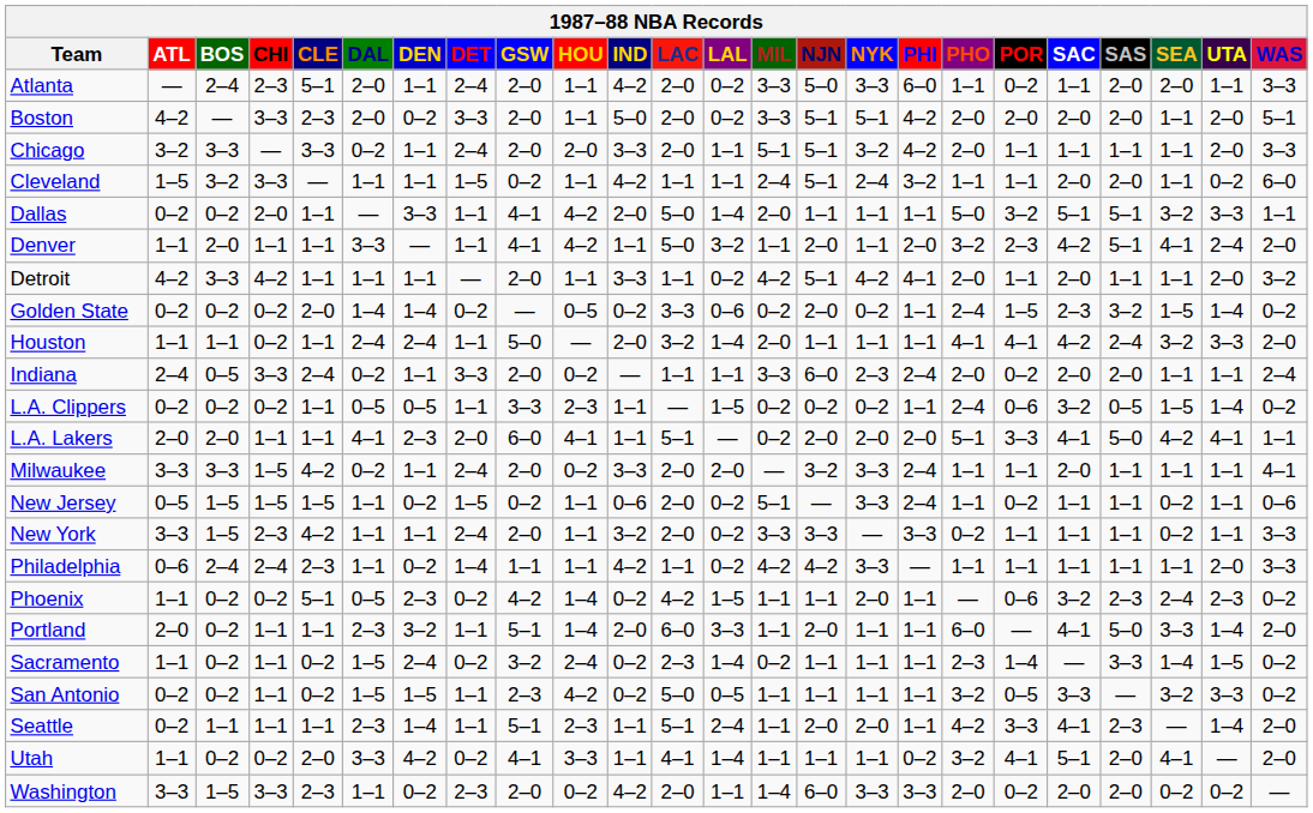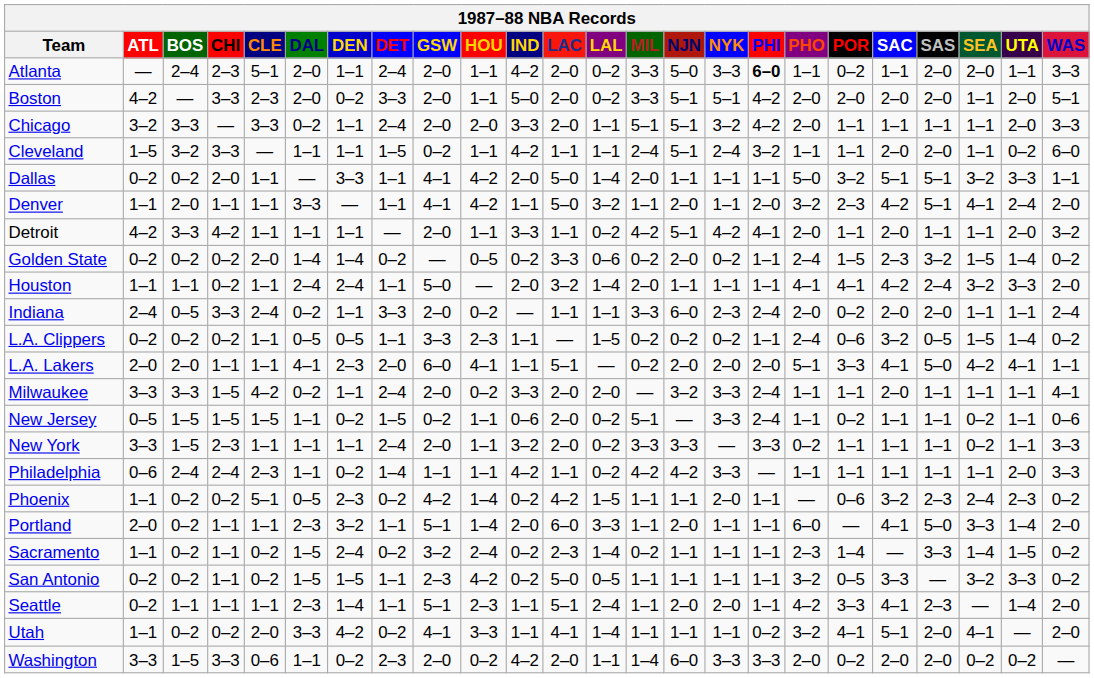 <table class="wikitable" style="font-size:95%; text-align:center;">
 <tr>
 <th colspan=24>1987–88 NBA Records</th>
 </tr>
 <tr>
 <th width=100>Team</th>
 <th style="background:#FF0000;color:#FFFFFF;width=35">ATL</th>
 <th style="background:#006400;color:#FFFFFF;width=35">BOS</th>
 <th style="background:#FF0000;color:#000000;width=35">CHI</th>
 <th style="background:#000080;color:#FF8C00;width=35">CLE</th>
 <th style="background:#008000;color:#00008B;width=35">DAL</th>
 <th style="background:#0000CD;color:#FFD700;width=35">DEN</th>
 <th style="background:#0000FF;color:#FF0000;width=35">DET</th>
 <th style="background:#0000FF;color:#FFD700;width=35">GSW</th>
 <th style="background:#FF0000;color:#FFD700;width=35">HOU</th>
 <th style="background:#000080;color:#FFD700;width=35">IND</th>
 <th style="background:#F9160D;color:#1A2E8B;width=35">LAC</th>
 <th style="background:#800080;color:#FFD700;width=35">LAL</th>
 <th style="background:#006400;color:#B22222;width=35">MIL</th>
 <th style="background:#B0170C;color:#00056D;width=35">NJN</th>
 <th style="background:#0000FF;color:#FF8C00;width=35">NYK</th>
 <th style="background:#FF0000;color:#0000FF;width=35">PHI</th>
 <th style="background:#800080;color:#FF4500;width=35">PHO</th>
 <th style="background:#000000;color:#FF0000;width=35">POR</th>
 <th style="background:#0000FF;color:#FFFFFF;width=35">SAC</th>
 <th style="background:#000000;color:#C0C0C0;width=35">SAS</th>
 <th style="background:#005831;color:#FFC322;width=35">SEA</th>
 <th style="background:#36004A;color:#FFFF00;width=35">UTA</th>
 <th style="background:#DC143C;color:#0000CD;width=35">WAS</th>
 </tr>
 <tr>
 <td style="text-align:left;"><a href='#'>Atlanta</a></td>
 <td>—</td>
 <td>2–4</td>
 <td>2–3</td>
 <td>5–1</td>
 <td>2–0</td>
 <td>1–1</td>
 <td>2–4</td>
 <td>2–0</td>
 <td>1–1</td>
 <td>4–2</td>
 <td>2–0</td>
 <td>0–2</td>
 <td>3–3</td>
 <td>5–0</td>
 <td>3–3</td>
-<td>6–0</td>
+<td><strong>6–0</strong></td>
 <td>1–1</td>
 <td>0–2</td>
 <td>1–1</td>
 <td>2–0</td>
 <td>2–0</td>
 <td>1–1</td>
 <td>3–3</td>
 </tr>
 <tr>
 <td style="text-align:left;"><a href='#'>Boston</a></td>
 <td>4–2</td>
 <td>—</td>
 <td>3–3</td>
 <td>2–3</td>
 <td>2–0</td>
 <td>0–2</td>
 <td>3–3</td>
 <td>2–0</td>
 <td>1–1</td>
 <td>5–0</td>
 <td>2–0</td>
 <td>0–2</td>
 <td>3–3</td>
 <td>5–1</td>
 <td>5–1</td>
 <td>4–2</td>
 <td>2–0</td>
 <td>2–0</td>
 <td>2–0</td>
 <td>2–0</td>
 <td>1–1</td>
 <td>2–0</td>
 <td>5–1</td>
 </tr>
 <tr>
 <td style="text-align:left;"><a href='#'>Chicago</a></td>
 <td>3–2</td>
 <td>3–3</td>
 <td>—</td>
 <td>3–3</td>
 <td>0–2</td>
 <td>1–1</td>
 <td>2–4</td>
 <td>2–0</td>
 <td>2–0</td>
 <td>3–3</td>
 <td>2–0</td>
 <td>1–1</td>
 <td>5–1</td>
 <td>5–1</td>
 <td>3–2</td>
 <td>4–2</td>
 <td>2–0</td>
 <td>1–1</td>
 <td>1–1</td>
 <td>1–1</td>
 <td>1–1</td>
 <td>2–0</td>
 <td>3–3</td>
 </tr>
 <tr>
 <td style="text-align:left;"><a href='#'>Cleveland</a></td>
 <td>1–5</td>
 <td>3–2</td>
 <td>3–3</td>
 <td>—</td>
 <td>1–1</td>
 <td>1–1</td>
 <td>1–5</td>
 <td>0–2</td>
 <td>1–1</td>
 <td>4–2</td>
 <td>1–1</td>
 <td>1–1</td>
 <td>2–4</td>
 <td>5–1</td>
 <td>2–4</td>
 <td>3–2</td>
 <td>1–1</td>
 <td>1–1</td>
 <td>2–0</td>
 <td>2–0</td>
 <td>1–1</td>
 <td>0–2</td>
 <td>6–0</td>
 </tr>
 <tr>
 <td style="text-align:left;"><a href='#'>Dallas</a></td>
 <td>0–2</td>
 <td>0–2</td>
 <td>2–0</td>
 <td>1–1</td>
 <td>—</td>
 <td>3–3</td>
 <td>1–1</td>
 <td>4–1</td>
 <td>4–2</td>
 <td>2–0</td>
 <td>5–0</td>
 <td>1–4</td>
 <td>2–0</td>
 <td>1–1</td>
 <td>1–1</td>
 <td>1–1</td>
 <td>5–0</td>
 <td>3–2</td>
 <td>5–1</td>
 <td>5–1</td>
 <td>3–2</td>
 <td>3–3</td>
 <td>1–1</td>
 </tr>
 <tr>
 <td style="text-align:left;"><a href='#'>Denver</a></td>
 <td>1–1</td>
 <td>2–0</td>
 <td>1–1</td>
 <td>1–1</td>
 <td>3–3</td>
 <td>—</td>
 <td>1–1</td>
 <td>4–1</td>
 <td>4–2</td>
 <td>1–1</td>
 <td>5–0</td>
 <td>3–2</td>
 <td>1–1</td>
 <td>2–0</td>
 <td>1–1</td>
 <td>2–0</td>
 <td>3–2</td>
 <td>2–3</td>
 <td>4–2</td>
 <td>5–1</td>
 <td>4–1</td>
 <td>2–4</td>
 <td>2–0</td>
 </tr>
 <tr>
 <td style="text-align:left;">Detroit</td>
 <td>4–2</td>
 <td>3–3</td>
 <td>4–2</td>
 <td>1–1</td>
 <td>1–1</td>
 <td>1–1</td>
 <td>—</td>
 <td>2–0</td>
 <td>1–1</td>
 <td>3–3</td>
 <td>1–1</td>
 <td>0–2</td>
 <td>4–2</td>
 <td>5–1</td>
 <td>4–2</td>
 <td>4–1</td>
 <td>2–0</td>
 <td>1–1</td>
 <td>2–0</td>
 <td>1–1</td>
 <td>1–1</td>
 <td>2–0</td>
 <td>3–2</td>
 </tr>
 <tr>
 <td style="text-align:left;"><a href='#'>Golden State</a></td>
 <td>0–2</td>
 <td>0–2</td>
 <td>0–2</td>
 <td>2–0</td>
 <td>1–4</td>
 <td>1–4</td>
 <td>0–2</td>
 <td>—</td>
 <td>0–5</td>
 <td>0–2</td>
 <td>3–3</td>
 <td>0–6</td>
 <td>0–2</td>
 <td>2–0</td>
 <td>0–2</td>
 <td>1–1</td>
 <td>2–4</td>
 <td>1–5</td>
 <td>2–3</td>
 <td>3–2</td>
 <td>1–5</td>
 <td>1–4</td>
 <td>0–2</td>
 </tr>
 <tr>
 <td style="text-align:left;"><a href='#'>Houston</a></td>
 <td>1–1</td>
 <td>1–1</td>
 <td>0–2</td>
 <td>1–1</td>
 <td>2–4</td>
 <td>2–4</td>
 <td>1–1</td>
 <td>5–0</td>
 <td>—</td>
 <td>2–0</td>
 <td>3–2</td>
 <td>1–4</td>
 <td>2–0</td>
 <td>1–1</td>
 <td>1–1</td>
 <td>1–1</td>
 <td>4–1</td>
 <td>4–1</td>
 <td>4–2</td>
 <td>2–4</td>
 <td>3–2</td>
 <td>3–3</td>
 <td>2–0</td>
 </tr>
 <tr>
 <td style="text-align:left;"><a href='#'>Indiana</a></td>
 <td>2–4</td>
 <td>0–5</td>
 <td>3–3</td>
 <td>2–4</td>
 <td>0–2</td>
 <td>1–1</td>
 <td>3–3</td>
 <td>2–0</td>
 <td>0–2</td>
 <td>—</td>
 <td>1–1</td>
 <td>1–1</td>
 <td>3–3</td>
 <td>6–0</td>
 <td>2–3</td>
 <td>2–4</td>
 <td>2–0</td>
 <td>0–2</td>
 <td>2–0</td>
 <td>2–0</td>
 <td>1–1</td>
 <td>1–1</td>
 <td>2–4</td>
 </tr>
 <tr>
 <td style="text-align:left;"><a href='#'>L.A. Clippers</a></td>
 <td>0–2</td>
 <td>0–2</td>
 <td>0–2</td>
 <td>1–1</td>
 <td>0–5</td>
 <td>0–5</td>
 <td>1–1</td>
 <td>3–3</td>
 <td>2–3</td>
 <td>1–1</td>
 <td>—</td>
 <td>1–5</td>
 <td>0–2</td>
 <td>0–2</td>
 <td>0–2</td>
 <td>1–1</td>
 <td>2–4</td>
 <td>0–6</td>
 <td>3–2</td>
 <td>0–5</td>
 <td>1–5</td>
 <td>1–4</td>
 <td>0–2</td>
 </tr>
 <tr>
 <td style="text-align:left;"><a href='#'>L.A. Lakers</a></td>
 <td>2–0</td>
 <td>2–0</td>
 <td>1–1</td>
 <td>1–1</td>
 <td>4–1</td>
 <td>2–3</td>
 <td>2–0</td>
 <td>6–0</td>
 <td>4–1</td>
 <td>1–1</td>
 <td>5–1</td>
 <td>—</td>
 <td>0–2</td>
 <td>2–0</td>
 <td>2–0</td>
 <td>2–0</td>
 <td>5–1</td>
 <td>3–3</td>
 <td>4–1</td>
 <td>5–0</td>
 <td>4–2</td>
 <td>4–1</td>
 <td>1–1</td>
 </tr>
 <tr>
 <td style="text-align:left;"><a href='#'>Milwaukee</a></td>
 <td>3–3</td>
 <td>3–3</td>
 <td>1–5</td>
 <td>4–2</td>
 <td>0–2</td>
 <td>1–1</td>
 <td>2–4</td>
 <td>2–0</td>
 <td>0–2</td>
 <td>3–3</td>
 <td>2–0</td>
 <td>2–0</td>
 <td>—</td>
 <td>3–2</td>
 <td>3–3</td>
 <td>2–4</td>
 <td>1–1</td>
 <td>1–1</td>
 <td>2–0</td>
 <td>1–1</td>
 <td>1–1</td>
 <td>1–1</td>
 <td>4–1</td>
 </tr>
 <tr>
 <td style="text-align:left;"><a href='#'>New Jersey</a></td>
 <td>0–5</td>
 <td>1–5</td>
 <td>1–5</td>
 <td>1–5</td>
 <td>1–1</td>
 <td>0–2</td>
 <td>1–5</td>
 <td>0–2</td>
 <td>1–1</td>
 <td>0–6</td>
 <td>2–0</td>
 <td>0–2</td>
 <td>5–1</td>
 <td>—</td>
 <td>3–3</td>
 <td>2–4</td>
 <td>1–1</td>
 <td>0–2</td>
 <td>1–1</td>
 <td>1–1</td>
 <td>0–2</td>
 <td>1–1</td>
 <td>0–6</td>
 </tr>
 <tr>
 <td style="text-align:left;"><a href='#'>New York</a></td>
 <td>3–3</td>
 <td>1–5</td>
 <td>2–3</td>
-<td>4–2</td>
+<td>1–1</td>
 <td>1–1</td>
 <td>1–1</td>
 <td>2–4</td>
 <td>2–0</td>
 <td>1–1</td>
 <td>3–2</td>
 <td>2–0</td>
 <td>0–2</td>
 <td>3–3</td>
 <td>3–3</td>
 <td>—</td>
 <td>3–3</td>
 <td>0–2</td>
 <td>1–1</td>
 <td>1–1</td>
 <td>1–1</td>
 <td>0–2</td>
 <td>1–1</td>
 <td>3–3</td>
 </tr>
 <tr>
 <td style="text-align:left;"><a href='#'>Philadelphia</a></td>
 <td>0–6</td>
 <td>2–4</td>
 <td>2–4</td>
 <td>2–3</td>
 <td>1–1</td>
 <td>0–2</td>
 <td>1–4</td>
 <td>1–1</td>
 <td>1–1</td>
 <td>4–2</td>
 <td>1–1</td>
 <td>0–2</td>
 <td>4–2</td>
 <td>4–2</td>
 <td>3–3</td>
 <td>—</td>
 <td>1–1</td>
 <td>1–1</td>
 <td>1–1</td>
 <td>1–1</td>
 <td>1–1</td>
 <td>2–0</td>
 <td>3–3</td>
 </tr>
 <tr>
 <td style="text-align:left;"><a href='#'>Phoenix</a></td>
 <td>1–1</td>
 <td>0–2</td>
 <td>0–2</td>
 <td>5–1</td>
 <td>0–5</td>
 <td>2–3</td>
 <td>0–2</td>
 <td>4–2</td>
 <td>1–4</td>
 <td>0–2</td>
 <td>4–2</td>
 <td>1–5</td>
 <td>1–1</td>
 <td>1–1</td>
 <td>2–0</td>
 <td>1–1</td>
 <td>—</td>
 <td>0–6</td>
 <td>3–2</td>
 <td>2–3</td>
 <td>2–4</td>
 <td>2–3</td>
 <td>0–2</td>
 </tr>
 <tr>
 <td style="text-align:left;"><a href='#'>Portland</a></td>
 <td>2–0</td>
 <td>0–2</td>
 <td>1–1</td>
 <td>1–1</td>
 <td>2–3</td>
 <td>3–2</td>
 <td>1–1</td>
 <td>5–1</td>
 <td>1–4</td>
 <td>2–0</td>
 <td>6–0</td>
 <td>3–3</td>
 <td>1–1</td>
 <td>2–0</td>
 <td>1–1</td>
 <td>1–1</td>
 <td>6–0</td>
 <td>—</td>
 <td>4–1</td>
 <td>5–0</td>
 <td>3–3</td>
 <td>1–4</td>
 <td>2–0</td>
 </tr>
 <tr>
 <td style="text-align:left;"><a href='#'>Sacramento</a></td>
 <td>1–1</td>
 <td>0–2</td>
 <td>1–1</td>
 <td>0–2</td>
 <td>1–5</td>
 <td>2–4</td>
 <td>0–2</td>
 <td>3–2</td>
 <td>2–4</td>
 <td>0–2</td>
 <td>2–3</td>
 <td>1–4</td>
 <td>0–2</td>
 <td>1–1</td>
 <td>1–1</td>
 <td>1–1</td>
 <td>2–3</td>
 <td>1–4</td>
 <td>—</td>
 <td>3–3</td>
 <td>1–4</td>
 <td>1–5</td>
 <td>0–2</td>
 </tr>
 <tr>
 <td style="text-align:left;"><a href='#'>San Antonio</a></td>
 <td>0–2</td>
 <td>0–2</td>
 <td>1–1</td>
 <td>0–2</td>
 <td>1–5</td>
 <td>1–5</td>
 <td>1–1</td>
 <td>2–3</td>
 <td>4–2</td>
 <td>0–2</td>
 <td>5–0</td>
 <td>0–5</td>
 <td>1–1</td>
 <td>1–1</td>
 <td>1–1</td>
 <td>1–1</td>
 <td>3–2</td>
 <td>0–5</td>
 <td>3–3</td>
 <td>—</td>
 <td>3–2</td>
 <td>3–3</td>
 <td>0–2</td>
 </tr>
 <tr>
 <td style="text-align:left;"><a href='#'>Seattle</a></td>
 <td>0–2</td>
 <td>1–1</td>
 <td>1–1</td>
 <td>1–1</td>
 <td>2–3</td>
 <td>1–4</td>
 <td>1–1</td>
 <td>5–1</td>
 <td>2–3</td>
 <td>1–1</td>
 <td>5–1</td>
 <td>2–4</td>
 <td>1–1</td>
 <td>2–0</td>
 <td>2–0</td>
 <td>1–1</td>
 <td>4–2</td>
 <td>3–3</td>
 <td>4–1</td>
 <td>2–3</td>
 <td>—</td>
 <td>1–4</td>
 <td>2–0</td>
 </tr>
 <tr>
 <td style="text-align:left;"><a href='#'>Utah</a></td>
 <td>1–1</td>
 <td>0–2</td>
 <td>0–2</td>
 <td>2–0</td>
 <td>3–3</td>
 <td>4–2</td>
 <td>0–2</td>
 <td>4–1</td>
 <td>3–3</td>
 <td>1–1</td>
 <td>4–1</td>
 <td>1–4</td>
 <td>1–1</td>
 <td>1–1</td>
 <td>1–1</td>
 <td>0–2</td>
 <td>3–2</td>
 <td>4–1</td>
 <td>5–1</td>
 <td>2–0</td>
 <td>4–1</td>
 <td>—</td>
 <td>2–0</td>
 </tr>
 <tr>
 <td style="text-align:left;"><a href='#'>Washington</a></td>
 <td>3–3</td>
 <td>1–5</td>
 <td>3–3</td>
-<td>2–3</td>
+<td>0–6</td>
 <td>1–1</td>
 <td>0–2</td>
 <td>2–3</td>
 <td>2–0</td>
 <td>0–2</td>
 <td>4–2</td>
 <td>2–0</td>
 <td>1–1</td>
 <td>1–4</td>
 <td>6–0</td>
 <td>3–3</td>
 <td>3–3</td>
 <td>2–0</td>
 <td>0–2</td>
 <td>2–0</td>
 <td>2–0</td>
 <td>0–2</td>
 <td>0–2</td>
 <td>—</td>
 </tr>
 </table>
